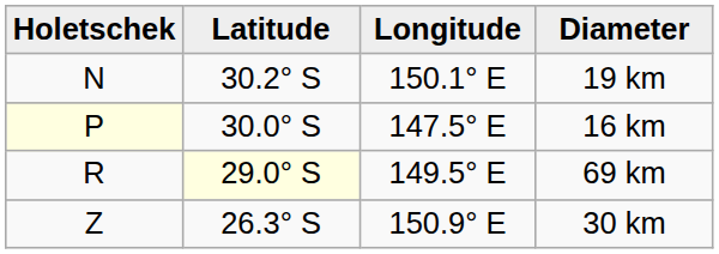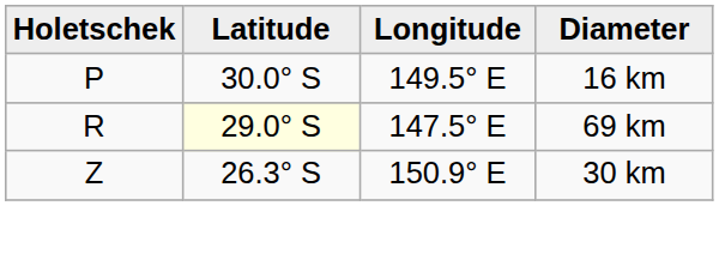 <table class="wikitable">
 <tr>
 <th width="25%" style="background:#eeeeee;">Holetschek</th>
 <th width="25%" style="background:#eeeeee;">Latitude</th>
 <th width="25%" style="background:#eeeeee;">Longitude</th>
 <th width="25%" style="background:#eeeeee;">Diameter</th>
 </tr>
 <tr>
-<td align="center">N</td>
-<td align="center">30.2° S</td>
-<td align="center">150.1° E</td>
-<td align="center">19 km</td>
-</tr>
-<tr>
-<td align="center" style="background: lightyellow;">P</td>
+<td align="center">P</td>
 <td align="center">30.0° S</td>
-<td align="center">147.5° E</td>
+<td align="center">149.5° E</td>
 <td align="center">16 km</td>
 </tr>
 <tr>
 <td align="center">R</td>
 <td align="center" style="background: lightyellow;">29.0° S</td>
-<td align="center">149.5° E</td>
+<td align="center">147.5° E</td>
 <td align="center">69 km</td>
 </tr>
 <tr>
 <td align="center">Z</td>
 <td align="center">26.3° S</td>
 <td align="center">150.9° E</td>
 <td align="center">30 km</td>
 </tr>
 </table>
